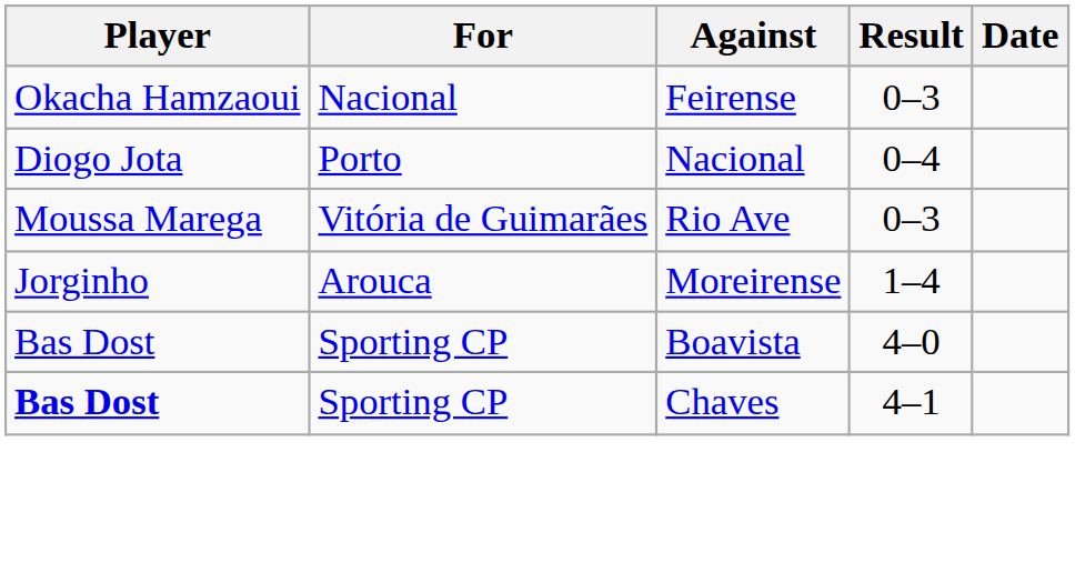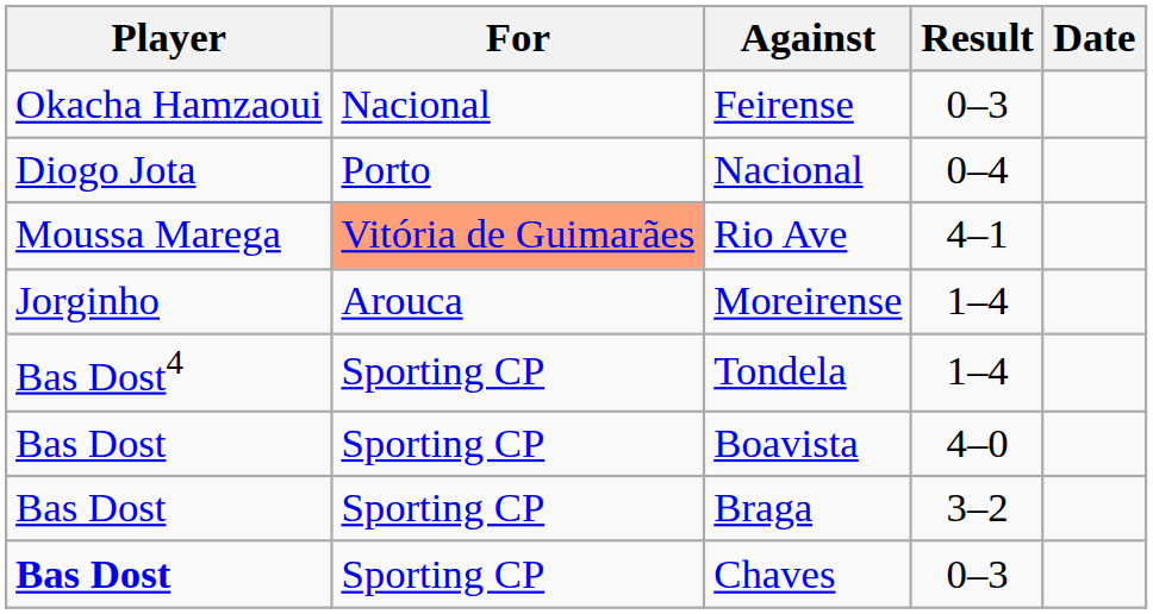 <table class="wikitable sortable">
 <tr>
 <th>Player</th>
 <th>For</th>
 <th>Against</th>
 <th style="text-align:center">Result</th>
 <th>Date</th>
 </tr>
 <tr>
 <td> <a href='#'>Okacha Hamzaoui</a></td>
 <td><a href='#'>Nacional</a></td>
 <td><a href='#'>Feirense</a></td>
 <td style="text-align:center;">0–3</td>
 <td></td>
 </tr>
 <tr>
 <td> <a href='#'>Diogo Jota</a></td>
 <td><a href='#'>Porto</a></td>
 <td><a href='#'>Nacional</a></td>
 <td style="text-align:center;">0–4</td>
 <td></td>
 </tr>
 <tr>
 <td> <a href='#'>Moussa Marega</a></td>
-<td><a href='#'>Vitória de Guimarães</a></td>
+<td style="background: lightsalmon;"><a href='#'>Vitória de Guimarães</a></td>
 <td><a href='#'>Rio Ave</a></td>
-<td style="text-align:center;">0–3</td>
+<td style="text-align:center;">4–1 </td>
 <td></td>
 </tr>
 <tr>
 <td> <a href='#'>Jorginho</a></td>
 <td><a href='#'>Arouca</a></td>
 <td><a href='#'>Moreirense</a></td>
+<td style="text-align:center;">1–4</td>
+<td></td>
+</tr>
+<tr>
+<td> <a href='#'>Bas Dost</a><sup>4</sup></td>
+<td><a href='#'>Sporting CP</a></td>
+<td><a href='#'>Tondela</a></td>
 <td style="text-align:center;">1–4</td>
 <td></td>
 </tr>
 <tr>
 <td> <a href='#'>Bas Dost</a></td>
 <td><a href='#'>Sporting CP</a></td>
 <td><a href='#'>Boavista</a></td>
 <td style="text-align:center;">4–0</td>
 <td></td>
 </tr>
 <tr>
+<td> <a href='#'>Bas Dost</a></td>
+<td><a href='#'>Sporting CP</a></td>
+<td><a href='#'>Braga</a></td>
+<td style="text-align:center;">3–2</td>
+<td></td>
+</tr>
+<tr>
 <td><strong> <a href='#'>Bas Dost</a></strong></td>
 <td><a href='#'>Sporting CP</a></td>
 <td><a href='#'>Chaves</a></td>
-<td style="text-align:center;">4–1 </td>
+<td style="text-align:center;">0–3</td>
 <td></td>
 </tr>
 </table>
